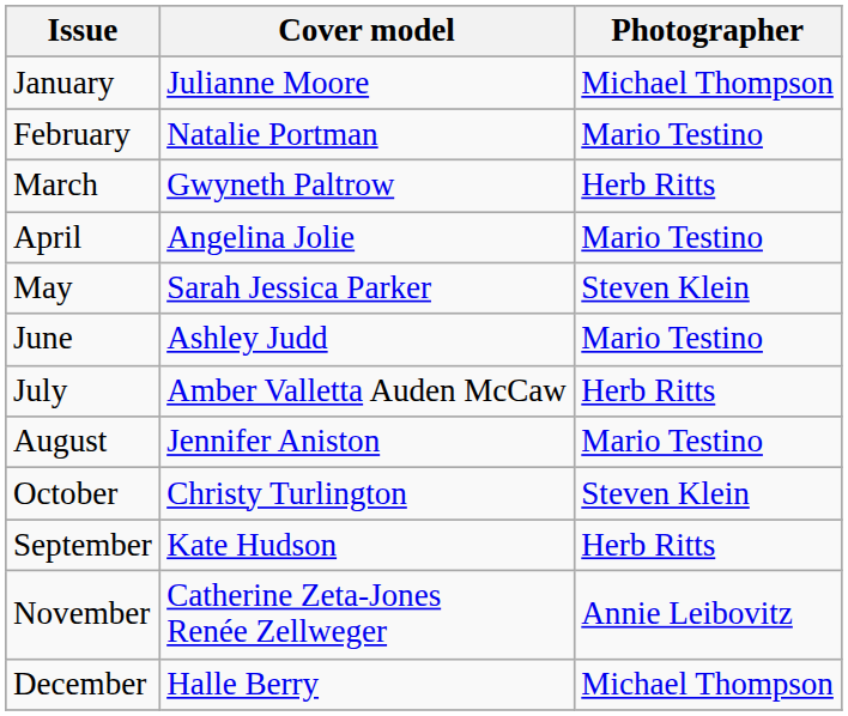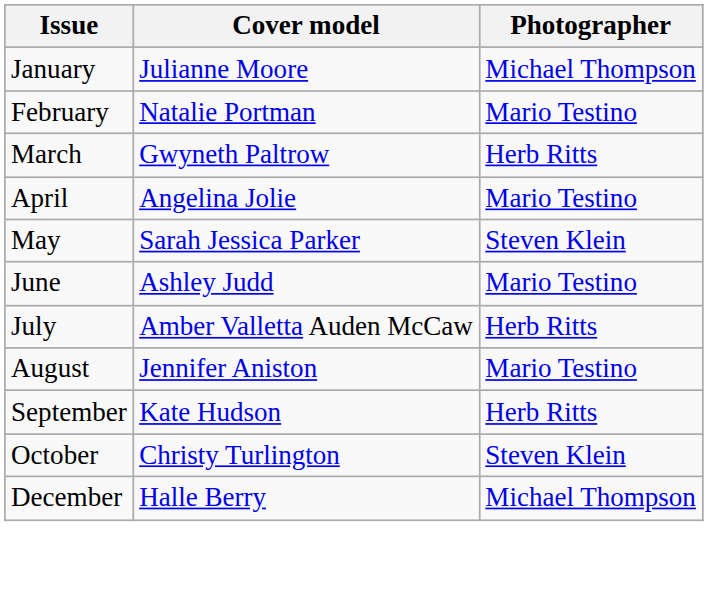 <table class="sortable wikitable">
 <tr>
 <th>Issue</th>
 <th>Cover model</th>
 <th>Photographer</th>
 </tr>
 <tr>
 <td>January</td>
 <td><a href='#'>Julianne Moore</a></td>
 <td><a href='#'>Michael Thompson</a></td>
 </tr>
 <tr>
 <td>February</td>
 <td><a href='#'>Natalie Portman</a></td>
 <td><a href='#'>Mario Testino</a></td>
 </tr>
 <tr>
 <td>March</td>
 <td><a href='#'>Gwyneth Paltrow</a></td>
 <td><a href='#'>Herb Ritts</a></td>
 </tr>
 <tr>
 <td>April</td>
 <td><a href='#'>Angelina Jolie</a></td>
 <td><a href='#'>Mario Testino</a></td>
 </tr>
 <tr>
 <td>May</td>
 <td><a href='#'>Sarah Jessica Parker</a></td>
 <td><a href='#'>Steven Klein</a></td>
 </tr>
 <tr>
 <td>June</td>
 <td><a href='#'>Ashley Judd</a></td>
 <td><a href='#'>Mario Testino</a></td>
 </tr>
 <tr>
 <td>July</td>
 <td><a href='#'>Amber Valletta</a> Auden McCaw</td>
 <td><a href='#'>Herb Ritts</a></td>
 </tr>
 <tr>
 <td>August</td>
 <td><a href='#'>Jennifer Aniston</a></td>
 <td><a href='#'>Mario Testino</a></td>
 </tr>
 <tr>
-<td>October</td>
-<td><a href='#'>Christy Turlington</a></td>
-<td><a href='#'>Steven Klein</a></td>
-</tr>
-<tr>
 <td>September</td>
 <td><a href='#'>Kate Hudson</a></td>
 <td><a href='#'>Herb Ritts</a></td>
 </tr>
 <tr>
-<td>November</td>
-<td><a href='#'>Catherine Zeta-Jones</a><br><a href='#'>Renée Zellweger</a></td>
-<td><a href='#'>Annie Leibovitz</a></td>
+<td>October</td>
+<td><a href='#'>Christy Turlington</a></td>
+<td><a href='#'>Steven Klein</a></td>
 </tr>
 <tr>
 <td>December</td>
 <td><a href='#'>Halle Berry</a></td>
 <td><a href='#'>Michael Thompson</a></td>
 </tr>
 </table>
